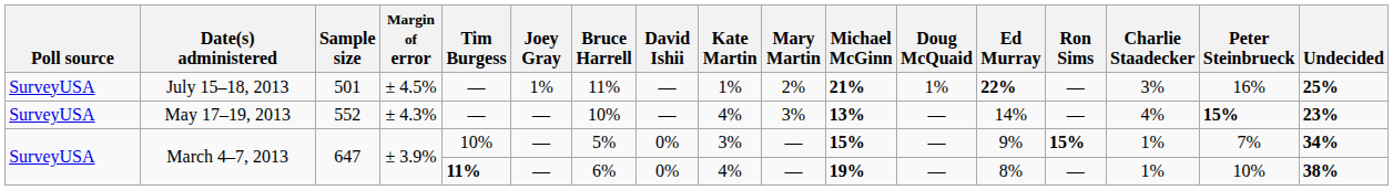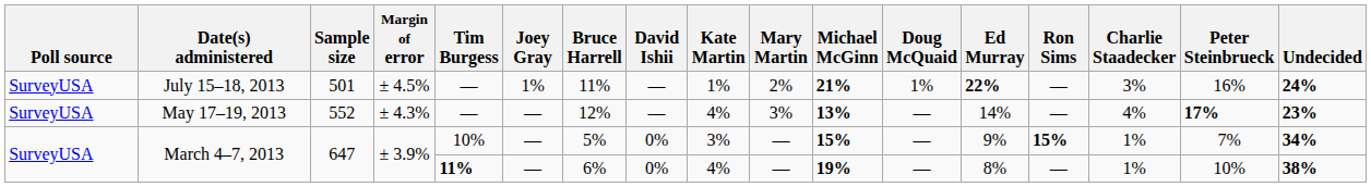 <table class="wikitable">
 <tr valign= bottom>
 <th style="width:120px;">Poll source</th>
 <th style="width:160px;">Date(s)<br>administered</th>
 <th class=small>Sample<br>size</th>
 <th style="width:50px;"><small>Margin of</small><br>error</th>
 <th style="width:50px;">Tim<br>Burgess</th>
 <th style="width:50px;">Joey<br>Gray</th>
 <th style="width:50px;">Bruce<br>Harrell</th>
 <th style="width:50px;">David<br>Ishii</th>
 <th style="width:50px;">Kate<br>Martin</th>
 <th style="width:50px;">Mary<br>Martin</th>
 <th style="width:50px;">Michael<br>McGinn</th>
 <th style="width:50px;">Doug<br>McQuaid</th>
 <th style="width:50px;">Ed<br>Murray</th>
 <th style="width:50px;">Ron<br>Sims</th>
 <th style="width:50px;">Charlie<br>Staadecker</th>
 <th style="width:50px;">Peter<br>Steinbrueck</th>
 <th style="width:50px;">Undecided</th>
 </tr>
 <tr>
 <td><a href='#'>SurveyUSA</a></td>
 <td align=center>July 15–18, 2013</td>
 <td align=center>501</td>
 <td align=center>± 4.5%</td>
 <td align=center>—</td>
 <td align=center>1%</td>
 <td align=center>11%</td>
 <td align=center>—</td>
 <td align=center>1%</td>
 <td align=center>2%</td>
 <td><strong>21%</strong></td>
 <td align=center>1%</td>
 <td><strong>22%</strong></td>
 <td align=center>—</td>
 <td align=center>3%</td>
 <td align=center>16%</td>
-<td><strong>25%</strong></td>
+<td><strong>24%</strong></td>
 </tr>
 <tr>
 <td><a href='#'>SurveyUSA</a></td>
 <td align=center>May 17–19, 2013</td>
 <td align=center>552</td>
 <td align=center>± 4.3%</td>
 <td align=center>—</td>
 <td align=center>—</td>
-<td align=center>10%</td>
+<td align=center>12%</td>
 <td align=center>—</td>
 <td align=center>4%</td>
 <td align=center>3%</td>
 <td><strong>13%</strong></td>
 <td align=center>—</td>
 <td align=center>14%</td>
 <td align=center>—</td>
 <td align=center>4%</td>
-<td><strong>15%</strong></td>
+<td><strong>17%</strong></td>
 <td><strong>23%</strong></td>
 </tr>
 <tr>
 <td rowspan=2><a href='#'>SurveyUSA</a></td>
 <td rowspan=2 align=center>March 4–7, 2013</td>
 <td rowspan=2 align=center>647</td>
 <td rowspan=2 align=center>± 3.9%</td>
 <td align=center>10%</td>
 <td align=center>—</td>
 <td align=center>5%</td>
 <td align=center>0%</td>
 <td align=center>3%</td>
 <td align=center>—</td>
 <td><strong>15%</strong></td>
 <td align=center>—</td>
 <td align=center>9%</td>
 <td><strong>15%</strong></td>
 <td align=center>1%</td>
 <td align=center>7%</td>
 <td><strong>34%</strong></td>
 </tr>
 <tr>
 <td><strong>11%</strong></td>
 <td align=center>—</td>
 <td align=center>6%</td>
 <td align=center>0%</td>
 <td align=center>4%</td>
 <td align=center>—</td>
 <td><strong>19%</strong></td>
 <td align=center>—</td>
 <td align=center>8%</td>
 <td align=center>—</td>
 <td align=center>1%</td>
 <td align=center>10%</td>
 <td><strong>38%</strong></td>
 </tr>
 </table>
